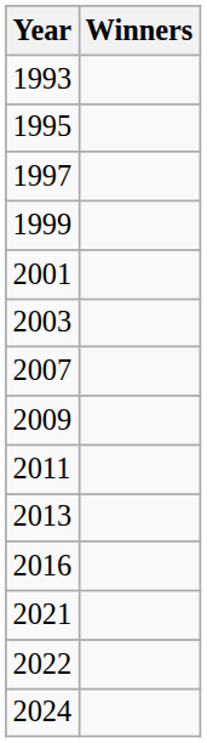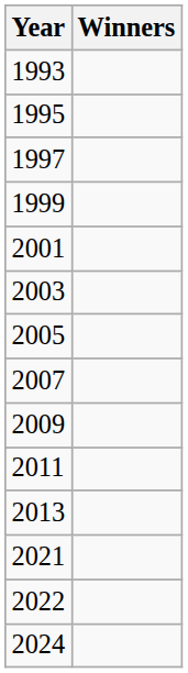 <table class="wikitable" style="font-size:90%; text-align:left">
 <tr>
 <th>Year</th>
 <th>Winners</th>
 </tr>
 <tr>
 <td>1993</td>
 <td></td>
 </tr>
 <tr>
 <td>1995</td>
 <td></td>
 </tr>
 <tr>
 <td>1997</td>
 <td></td>
 </tr>
 <tr>
 <td>1999</td>
 <td></td>
 </tr>
 <tr>
 <td>2001</td>
 <td></td>
 </tr>
 <tr>
 <td>2003</td>
 <td></td>
 </tr>
 <tr>
+<td>2005</td>
+<td></td>
+</tr>
+<tr>
 <td>2007</td>
 <td></td>
 </tr>
 <tr>
 <td>2009</td>
 <td></td>
 </tr>
 <tr>
 <td>2011</td>
 <td></td>
 </tr>
 <tr>
 <td>2013</td>
 <td></td>
 </tr>
 <tr>
-<td>2016</td>
-<td></td>
-</tr>
-<tr>
 <td>2021</td>
 <td></td>
 </tr>
 <tr>
 <td>2022</td>
 <td></td>
 </tr>
 <tr>
 <td>2024</td>
 <td></td>
 </tr>
 </table>
